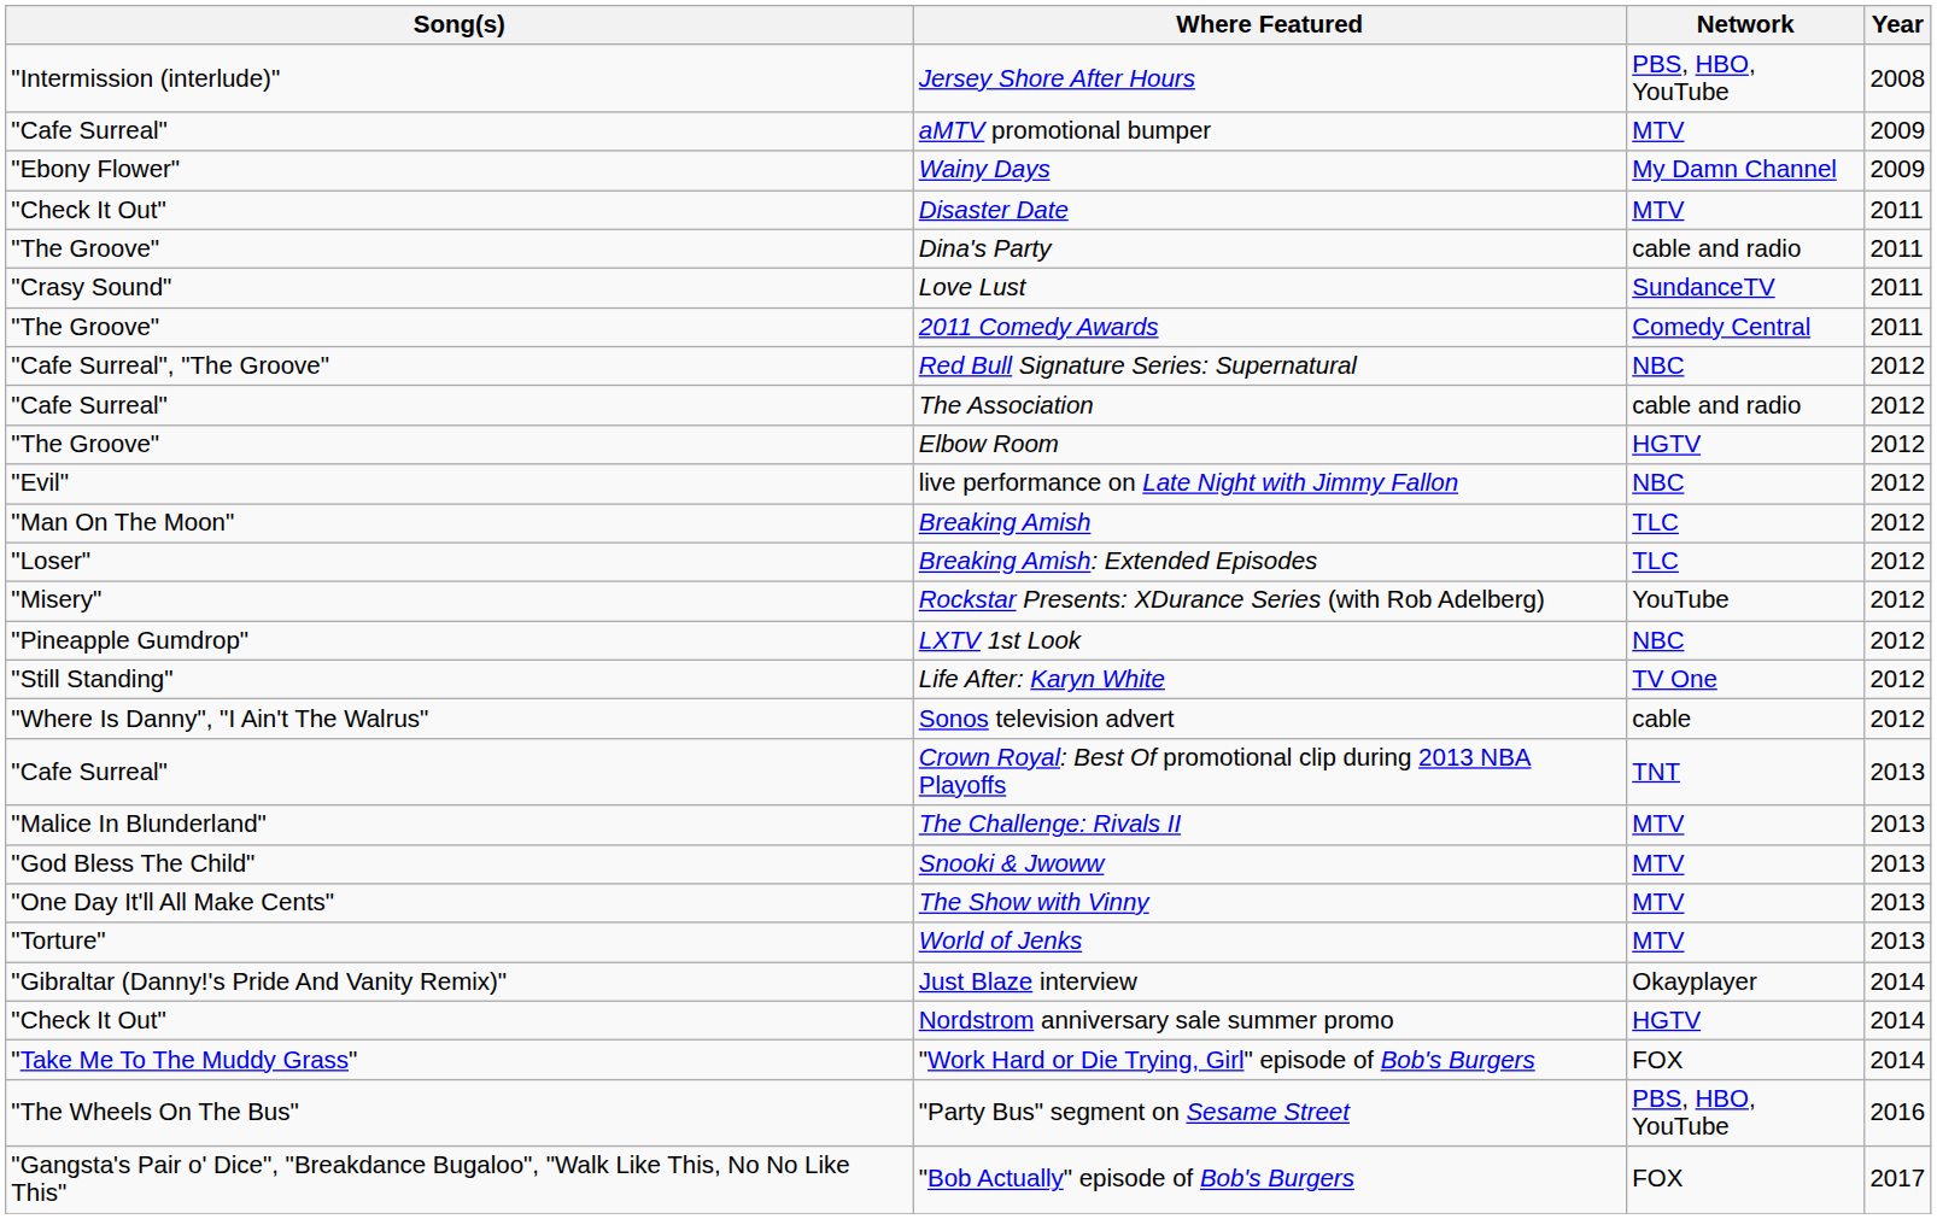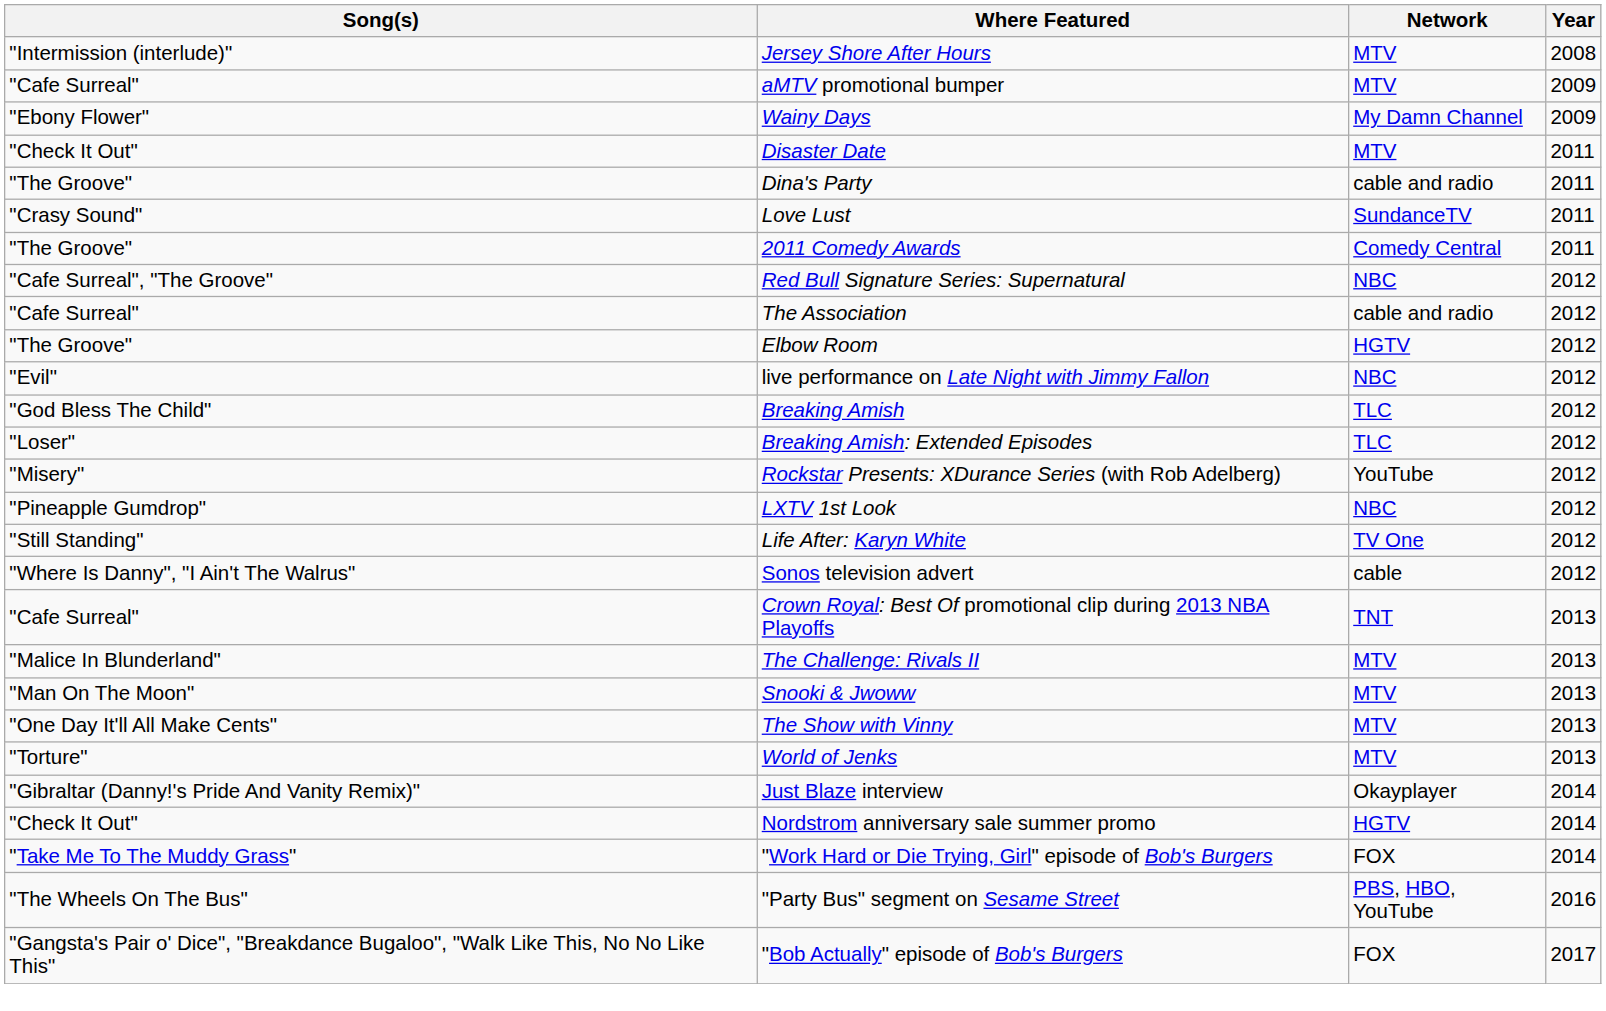 <table class="wikitable">
 <tr>
 <th align="left">Song(s)</th>
 <th align="left">Where Featured</th>
 <th align="left">Network</th>
 <th align="left">Year</th>
 </tr>
 <tr>
 <td>"Intermission (interlude)"</td>
 <td><em><a href='#'>Jersey Shore After Hours</a></em></td>
-<td><a href='#'>PBS</a>, <a href='#'>HBO</a>, YouTube</td>
+<td><a href='#'>MTV</a></td>
 <td>2008</td>
 </tr>
 <tr>
 <td>"Cafe Surreal"</td>
 <td><em><a href='#'>aMTV</a></em> promotional bumper</td>
 <td><a href='#'>MTV</a></td>
 <td>2009</td>
 </tr>
 <tr>
 <td>"Ebony Flower"</td>
 <td><em><a href='#'>Wainy Days</a></em></td>
 <td><a href='#'>My Damn Channel</a></td>
 <td>2009</td>
 </tr>
 <tr>
 <td>"Check It Out"</td>
 <td><em><a href='#'>Disaster Date</a></em></td>
 <td><a href='#'>MTV</a></td>
 <td>2011</td>
 </tr>
 <tr>
 <td>"The Groove"</td>
 <td><em>Dina's Party</em></td>
 <td>cable and radio</td>
 <td>2011</td>
 </tr>
 <tr>
 <td>"Crasy Sound"</td>
 <td><em>Love Lust</em></td>
 <td><a href='#'>SundanceTV</a></td>
 <td>2011</td>
 </tr>
 <tr>
 <td>"The Groove"</td>
 <td><em><a href='#'>2011 Comedy Awards</a></em></td>
 <td><a href='#'>Comedy Central</a></td>
 <td>2011</td>
 </tr>
 <tr>
 <td>"Cafe Surreal", "The Groove"</td>
 <td><em><a href='#'>Red Bull</a> Signature Series: Supernatural</em></td>
 <td><a href='#'>NBC</a></td>
 <td>2012</td>
 </tr>
 <tr>
 <td>"Cafe Surreal"</td>
 <td><em>The Association</em></td>
 <td>cable and radio</td>
 <td>2012</td>
 </tr>
 <tr>
 <td>"The Groove"</td>
 <td><em>Elbow Room</em></td>
 <td><a href='#'>HGTV</a></td>
 <td>2012</td>
 </tr>
 <tr>
 <td>"Evil"</td>
 <td>live performance on <em><a href='#'>Late Night with Jimmy Fallon</a></em></td>
 <td><a href='#'>NBC</a></td>
 <td>2012</td>
 </tr>
 <tr>
-<td>"Man On The Moon"</td>
+<td>"God Bless The Child"</td>
 <td><em><a href='#'>Breaking Amish</a></em></td>
 <td><a href='#'>TLC</a></td>
 <td>2012</td>
 </tr>
 <tr>
 <td>"Loser"</td>
 <td><em><a href='#'>Breaking Amish</a>: Extended Episodes</em></td>
 <td><a href='#'>TLC</a></td>
 <td>2012</td>
 </tr>
 <tr>
 <td>"Misery"</td>
 <td><em><a href='#'>Rockstar</a> Presents: XDurance Series</em> (with Rob Adelberg)</td>
 <td>YouTube</td>
 <td>2012</td>
 </tr>
 <tr>
 <td>"Pineapple Gumdrop"</td>
 <td><em><a href='#'>LXTV</a> 1st Look</em></td>
 <td><a href='#'>NBC</a></td>
 <td>2012</td>
 </tr>
 <tr>
 <td>"Still Standing"</td>
 <td><em>Life After: <a href='#'>Karyn White</a></em></td>
 <td><a href='#'>TV One</a></td>
 <td>2012</td>
 </tr>
 <tr>
 <td>"Where Is Danny", "I Ain't The Walrus"</td>
 <td><a href='#'>Sonos</a> television advert</td>
 <td>cable</td>
 <td>2012</td>
 </tr>
 <tr>
 <td>"Cafe Surreal"</td>
 <td><em><a href='#'>Crown Royal</a>: Best Of</em> promotional clip during <a href='#'>2013 NBA Playoffs</a></td>
 <td><a href='#'>TNT</a></td>
 <td>2013</td>
 </tr>
 <tr>
 <td>"Malice In Blunderland"</td>
 <td><em><a href='#'>The Challenge: Rivals II</a></em></td>
 <td><a href='#'>MTV</a></td>
 <td>2013</td>
 </tr>
 <tr>
-<td>"God Bless The Child"</td>
+<td>"Man On The Moon"</td>
 <td><em><a href='#'>Snooki & Jwoww</a></em></td>
 <td><a href='#'>MTV</a></td>
 <td>2013</td>
 </tr>
 <tr>
 <td>"One Day It'll All Make Cents"</td>
 <td><em><a href='#'>The Show with Vinny</a></em></td>
 <td><a href='#'>MTV</a></td>
 <td>2013</td>
 </tr>
 <tr>
 <td>"Torture"</td>
 <td><em><a href='#'>World of Jenks</a></em></td>
 <td><a href='#'>MTV</a></td>
 <td>2013</td>
 </tr>
 <tr>
 <td>"Gibraltar (Danny!'s Pride And Vanity Remix)"</td>
 <td><a href='#'>Just Blaze</a> interview</td>
 <td>Okayplayer</td>
 <td>2014</td>
 </tr>
 <tr>
 <td>"Check It Out"</td>
 <td><a href='#'>Nordstrom</a> anniversary sale summer promo</td>
 <td><a href='#'>HGTV</a></td>
 <td>2014</td>
 </tr>
 <tr>
 <td>"<a href='#'>Take Me To The Muddy Grass</a>"</td>
 <td>"<a href='#'>Work Hard or Die Trying, Girl</a>" episode of <em><a href='#'>Bob's Burgers</a></em></td>
 <td>FOX</td>
 <td>2014</td>
 </tr>
 <tr>
 <td>"The Wheels On The Bus"</td>
 <td>"Party Bus" segment on <em><a href='#'>Sesame Street</a></em></td>
 <td><a href='#'>PBS</a>, <a href='#'>HBO</a>, YouTube</td>
 <td>2016</td>
 </tr>
 <tr>
 <td>"Gangsta's Pair o' Dice", "Breakdance Bugaloo", "Walk Like This, No No Like This"</td>
 <td>"<a href='#'>Bob Actually</a>" episode of <em><a href='#'>Bob's Burgers</a></em></td>
 <td>FOX</td>
 <td>2017</td>
 </tr>
 </table>
